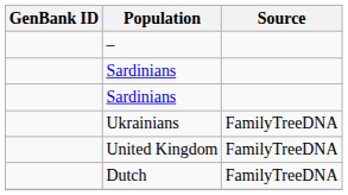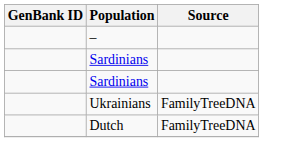 <table class="wikitable sortable">
 <tr>
 <th scope="col">GenBank ID</th>
 <th scope="col">Population</th>
 <th scope="col">Source</th>
 </tr>
 <tr>
 <td></td>
 <td>–</td>
 <td></td>
 </tr>
 <tr>
 <td></td>
 <td><a href='#'>Sardinians</a></td>
 <td></td>
 </tr>
 <tr>
 <td></td>
 <td><a href='#'>Sardinians</a></td>
 <td></td>
 </tr>
 <tr>
 <td></td>
 <td>Ukrainians</td>
 <td>FamilyTreeDNA</td>
 </tr>
 <tr>
 <td></td>
-<td>United Kingdom</td>
-<td>FamilyTreeDNA</td>
-</tr>
-<tr>
-<td></td>
 <td>Dutch</td>
 <td>FamilyTreeDNA</td>
 </tr>
 <tr>
 </tr>
 </table>
